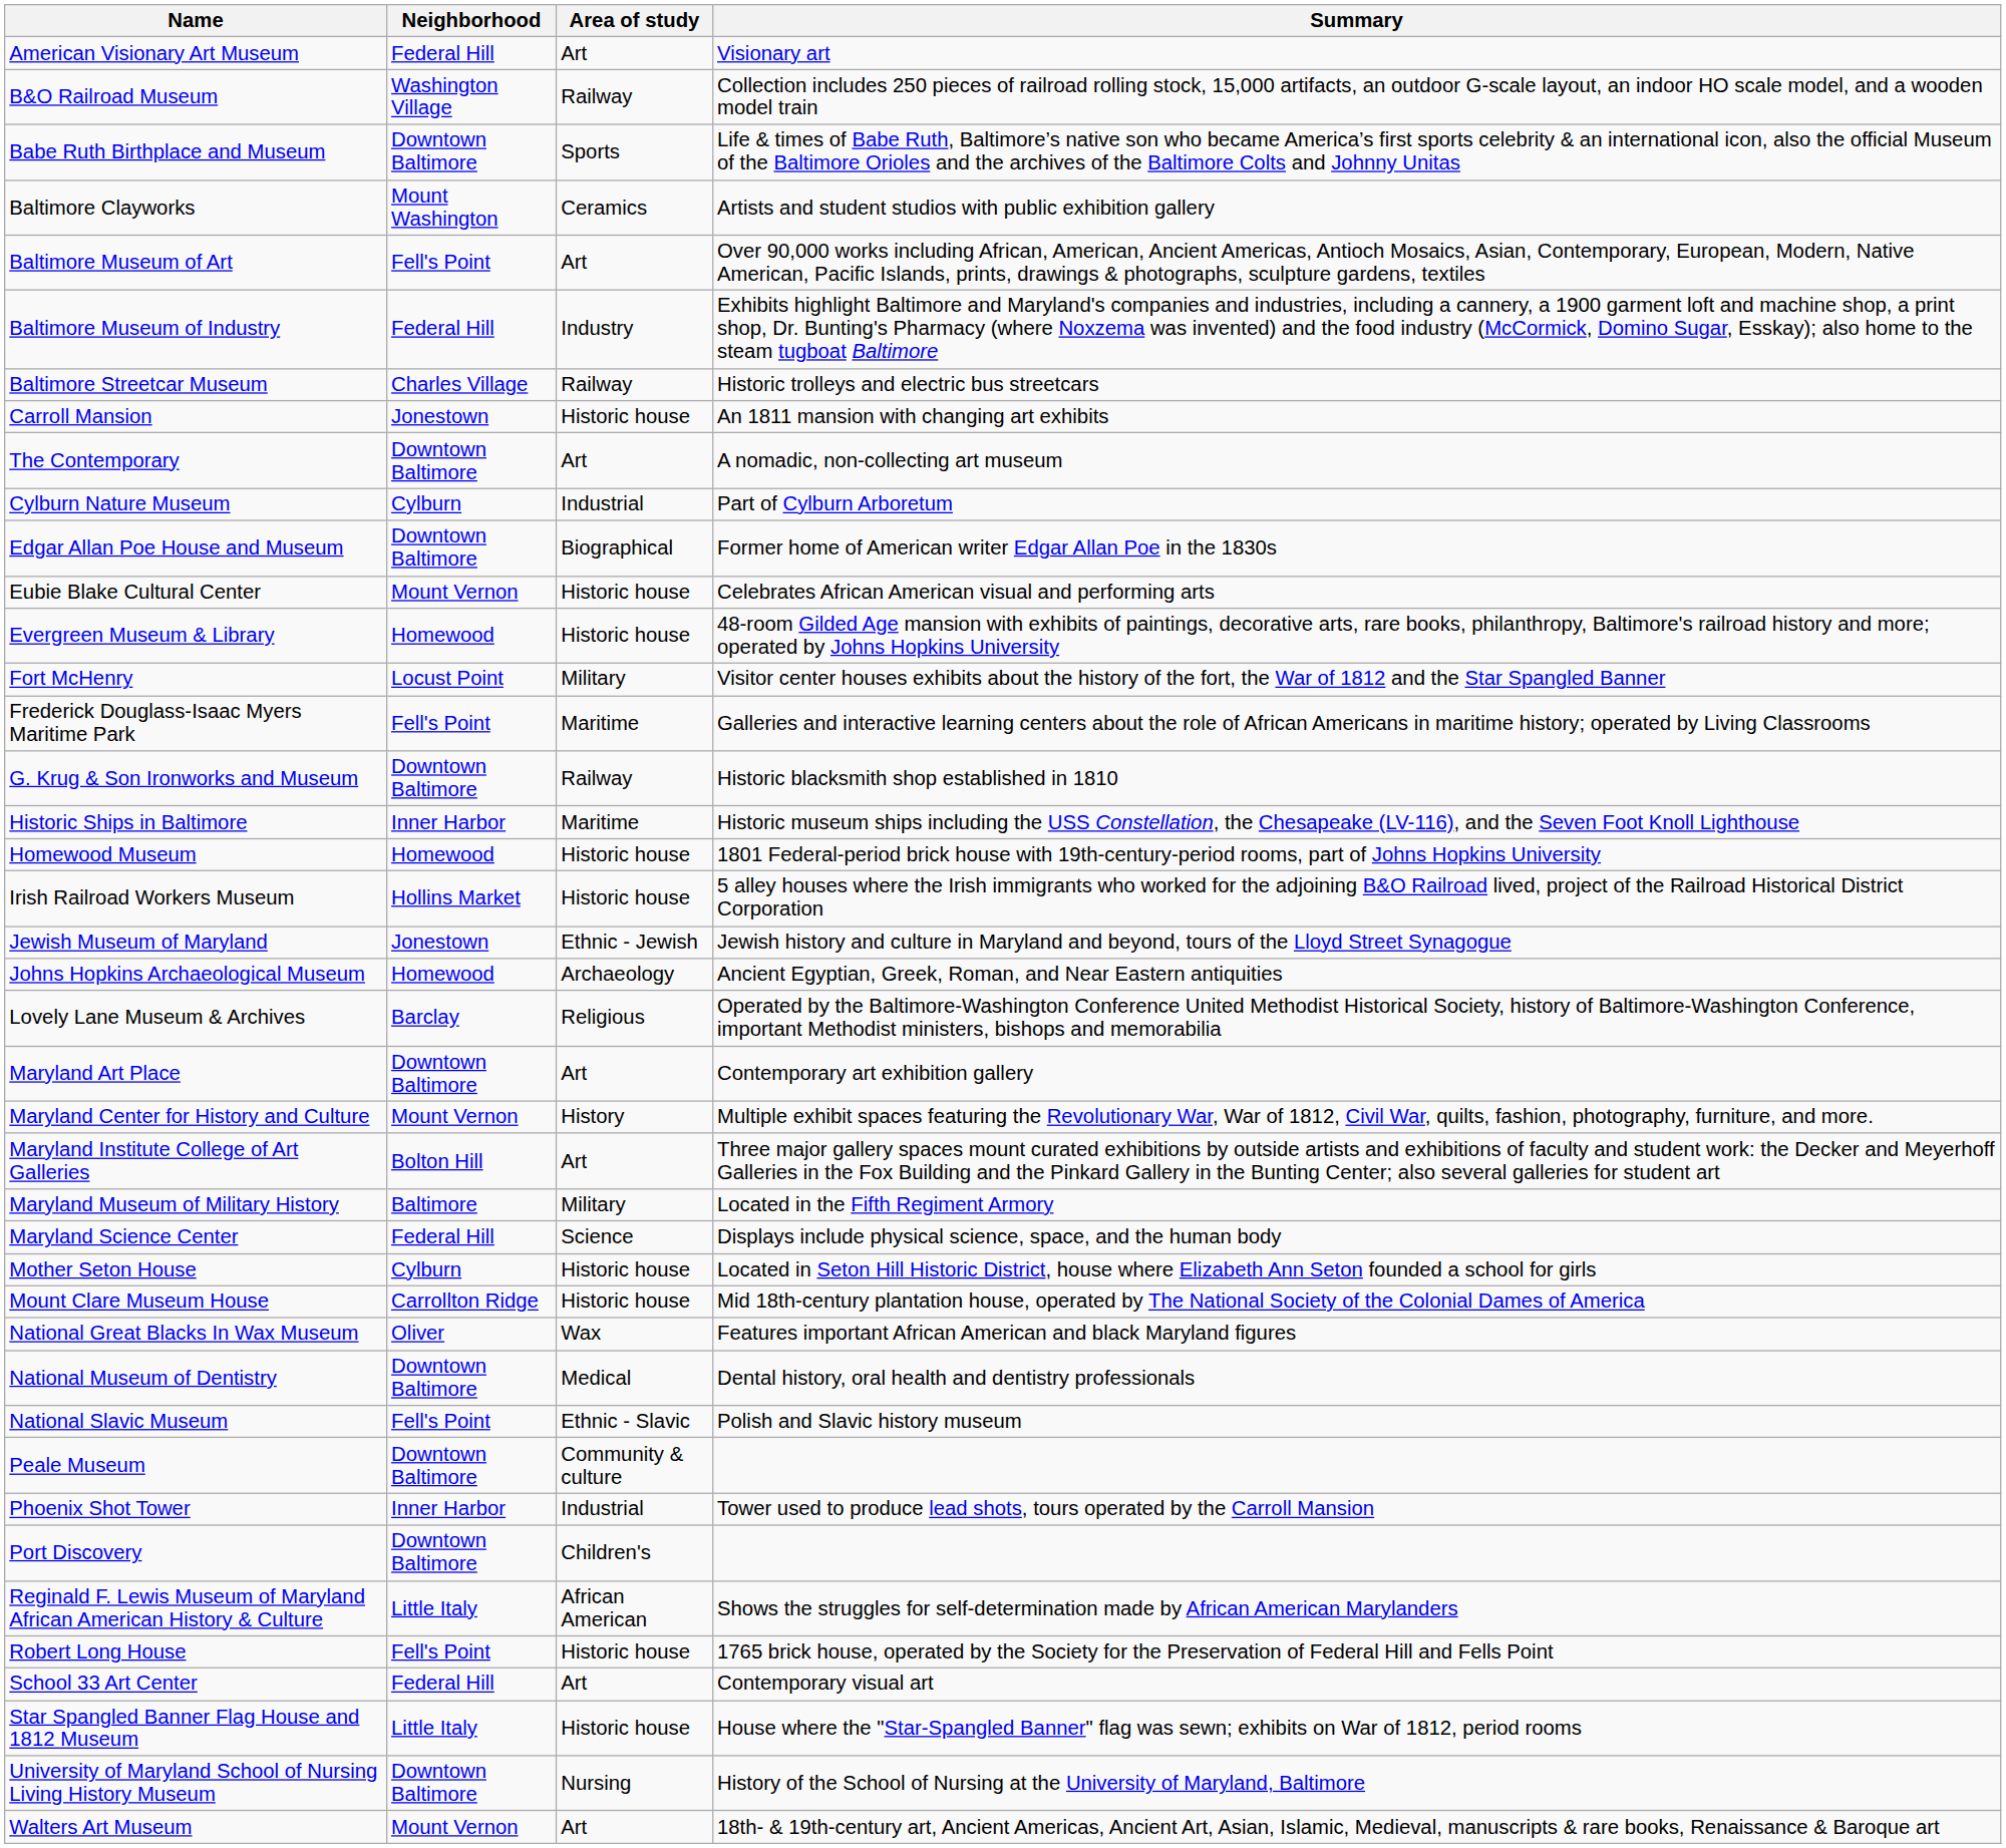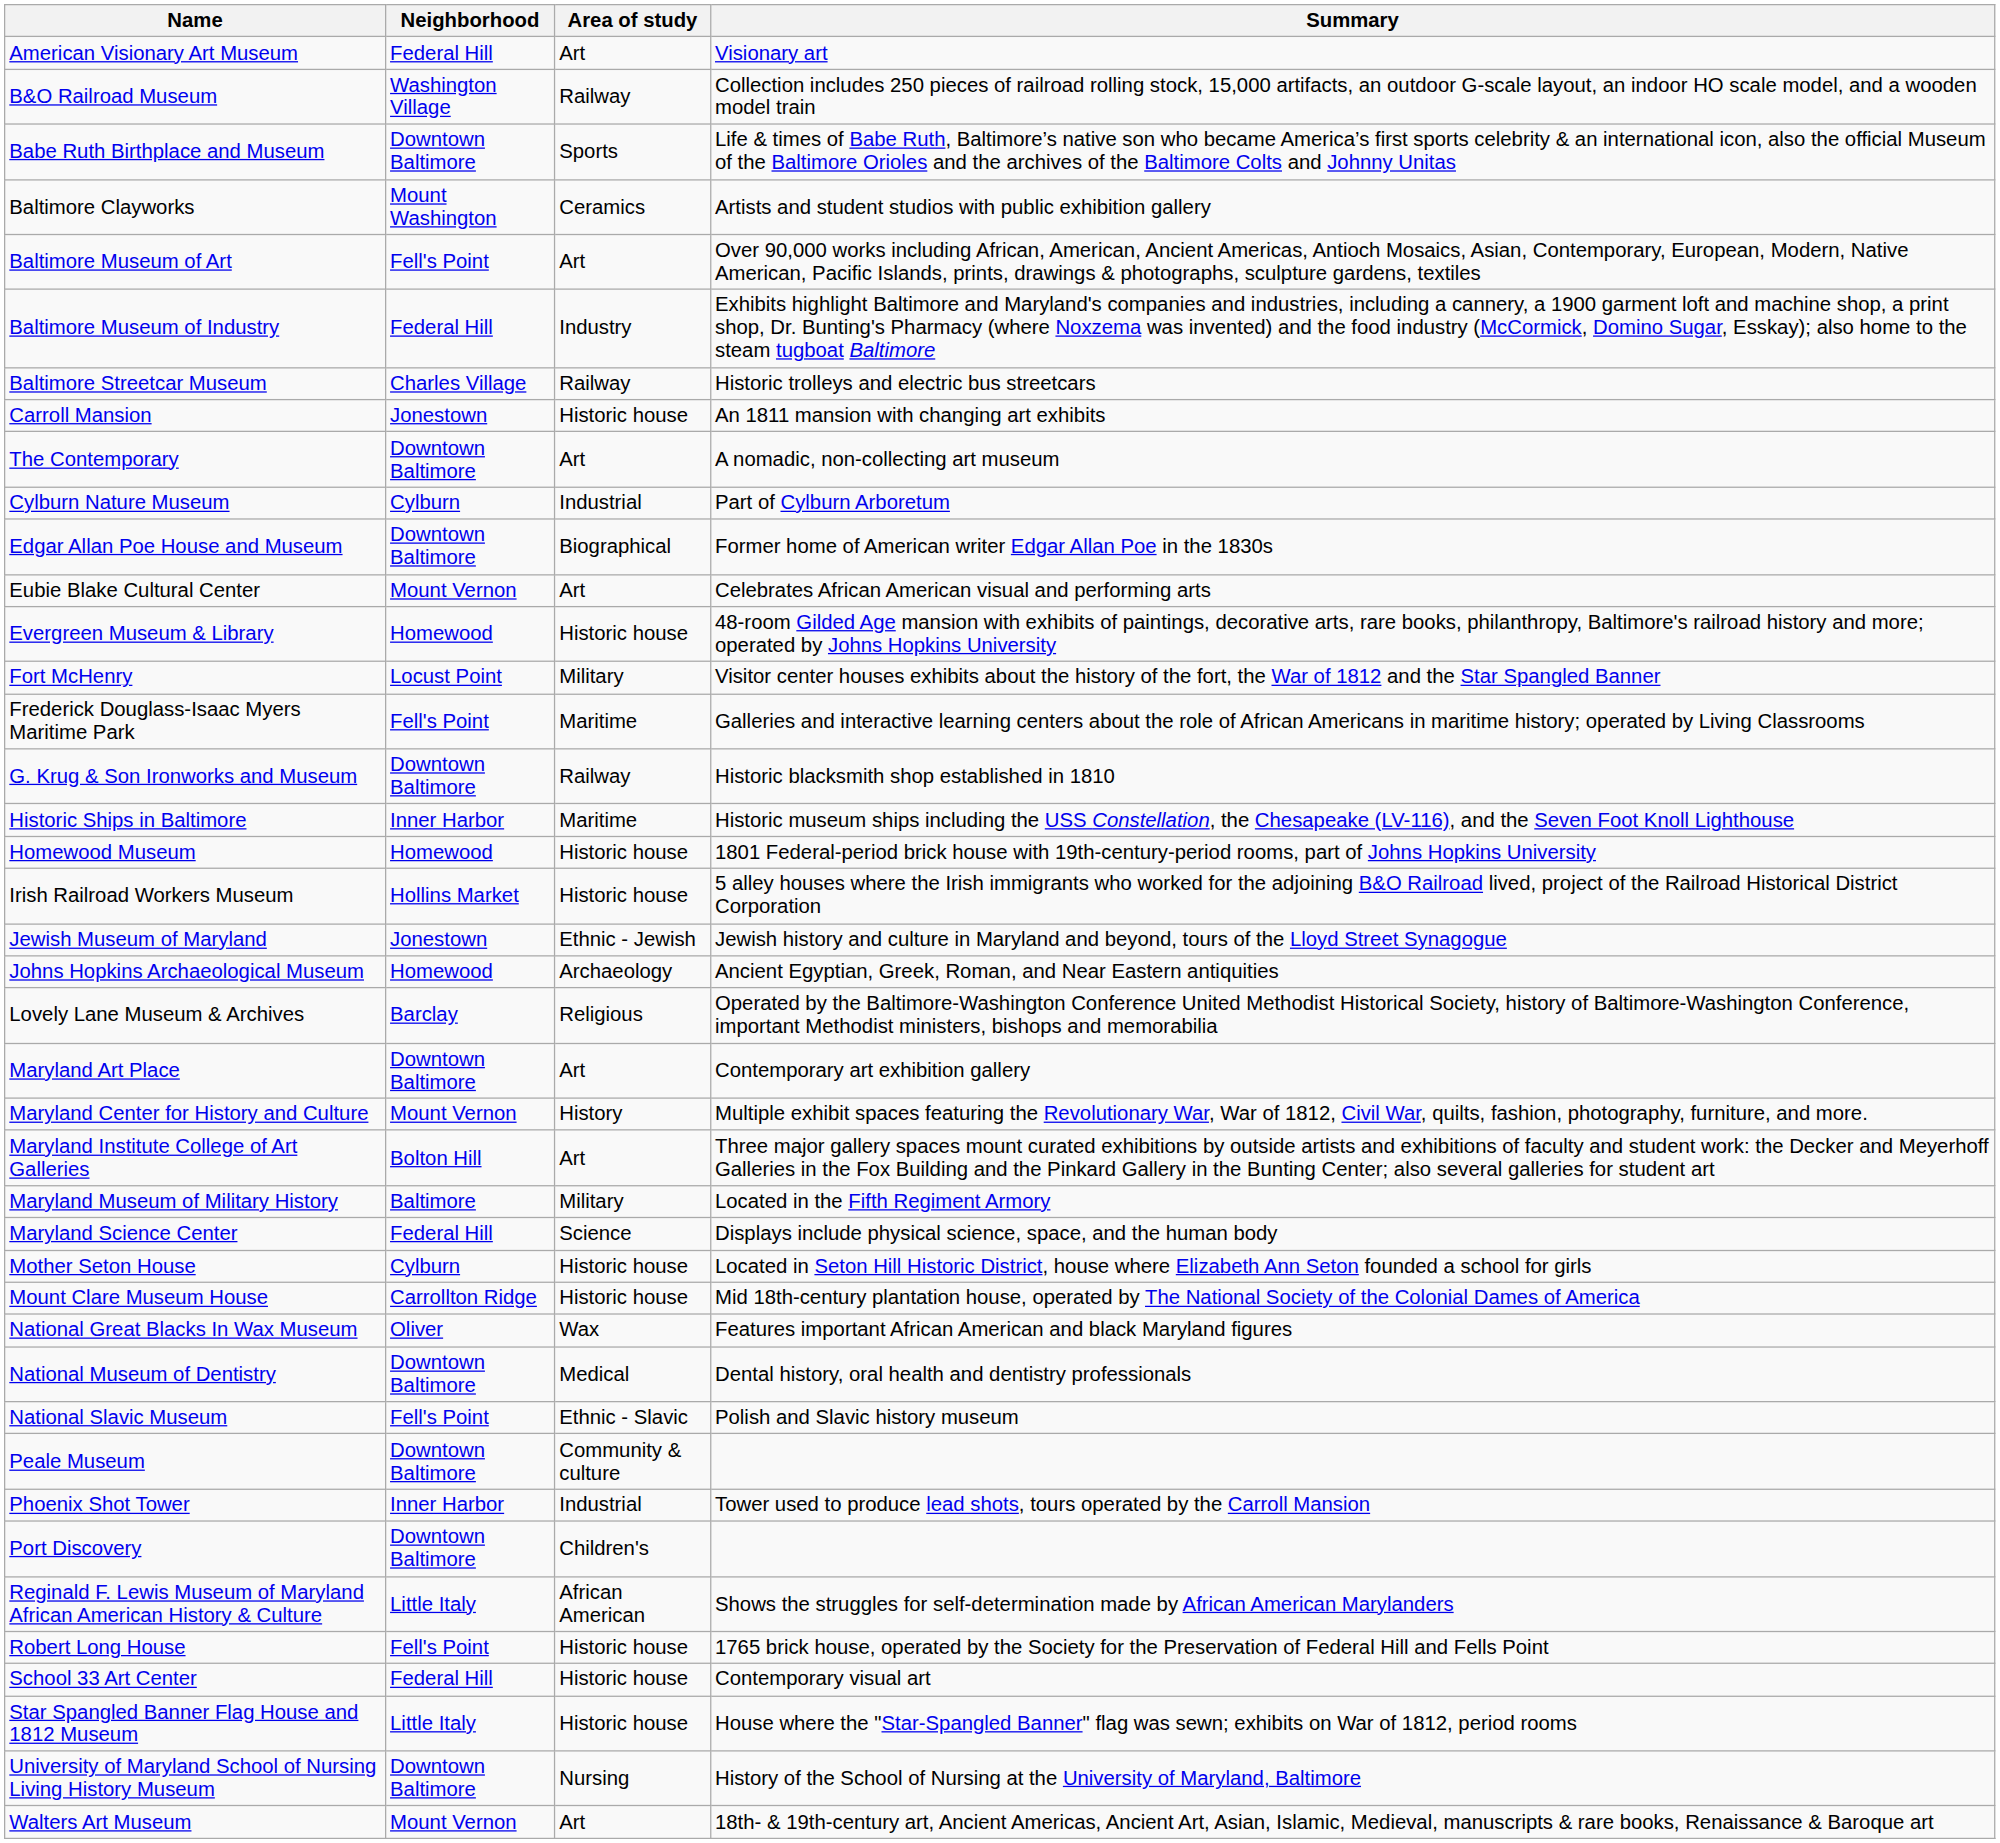 <table class="wikitable sortable">
 <tr>
 <th>Name</th>
 <th>Neighborhood</th>
 <th>Area of study</th>
 <th class="unsortable">Summary</th>
 </tr>
 <tr>
 <td><a href='#'>American Visionary Art Museum</a></td>
 <td><a href='#'>Federal Hill</a></td>
 <td>Art</td>
 <td><a href='#'>Visionary art</a></td>
 </tr>
 <tr>
 <td><a href='#'>B&O Railroad Museum</a></td>
 <td><a href='#'>Washington Village</a></td>
 <td>Railway</td>
 <td>Collection includes 250 pieces of railroad rolling stock, 15,000 artifacts, an outdoor G-scale layout, an indoor HO scale model, and a wooden model train</td>
 </tr>
 <tr>
 <td><a href='#'>Babe Ruth Birthplace and Museum</a></td>
 <td><a href='#'>Downtown Baltimore</a></td>
 <td>Sports</td>
 <td>Life & times of <a href='#'>Babe Ruth</a>, Baltimore’s native son who became America’s first sports celebrity & an international icon, also the official Museum of the <a href='#'>Baltimore Orioles</a> and the archives of the <a href='#'>Baltimore Colts</a> and <a href='#'>Johnny Unitas</a></td>
 </tr>
 <tr>
 <td>Baltimore Clayworks</td>
 <td><a href='#'>Mount Washington</a></td>
 <td>Ceramics</td>
 <td>Artists and student studios with public exhibition gallery</td>
 </tr>
 <tr>
 <td><a href='#'>Baltimore Museum of Art</a></td>
 <td><a href='#'>Fell's Point</a></td>
 <td>Art</td>
 <td>Over 90,000 works including African, American, Ancient Americas, Antioch Mosaics, Asian, Contemporary, European, Modern, Native American, Pacific Islands, prints, drawings & photographs, sculpture gardens, textiles</td>
 </tr>
 <tr>
 <td><a href='#'>Baltimore Museum of Industry</a></td>
 <td><a href='#'>Federal Hill</a></td>
 <td>Industry</td>
 <td>Exhibits highlight Baltimore and Maryland's companies and industries, including a cannery, a 1900 garment loft and machine shop, a print shop, Dr. Bunting's Pharmacy (where <a href='#'>Noxzema</a> was invented) and the food industry (<a href='#'>McCormick</a>, <a href='#'>Domino Sugar</a>, Esskay); also home to the steam <a href='#'>tugboat</a> <em><a href='#'>Baltimore</a></em></td>
 </tr>
 <tr>
 <td><a href='#'>Baltimore Streetcar Museum</a></td>
 <td><a href='#'>Charles Village</a></td>
 <td>Railway</td>
 <td>Historic trolleys and electric bus streetcars</td>
 </tr>
 <tr>
 <td><a href='#'>Carroll Mansion</a></td>
 <td><a href='#'>Jonestown</a></td>
 <td>Historic house</td>
 <td>An 1811 mansion with changing art exhibits</td>
 </tr>
 <tr>
 <td><a href='#'>The Contemporary</a></td>
 <td><a href='#'>Downtown Baltimore</a></td>
 <td>Art</td>
 <td>A nomadic, non-collecting art museum</td>
 </tr>
 <tr>
 <td><a href='#'>Cylburn Nature Museum</a></td>
 <td><a href='#'>Cylburn</a></td>
 <td>Industrial</td>
 <td>Part of <a href='#'>Cylburn Arboretum</a></td>
 </tr>
 <tr>
 <td><a href='#'>Edgar Allan Poe House and Museum</a></td>
 <td><a href='#'>Downtown Baltimore</a></td>
 <td>Biographical</td>
 <td>Former home of American writer <a href='#'>Edgar Allan Poe</a> in the 1830s</td>
 </tr>
 <tr>
 <td>Eubie Blake Cultural Center</td>
 <td><a href='#'>Mount Vernon</a></td>
-<td>Historic house</td>
+<td>Art</td>
 <td>Celebrates African American visual and performing arts </td>
 </tr>
 <tr>
 <td><a href='#'>Evergreen Museum & Library</a></td>
 <td><a href='#'>Homewood</a></td>
 <td>Historic house</td>
 <td>48-room <a href='#'>Gilded Age</a> mansion with exhibits of paintings, decorative arts, rare books, philanthropy, Baltimore's railroad history and more; operated by <a href='#'>Johns Hopkins University</a></td>
 </tr>
 <tr>
 <td><a href='#'>Fort McHenry</a></td>
 <td><a href='#'>Locust Point</a></td>
 <td>Military</td>
 <td>Visitor center houses exhibits about the history of the fort, the <a href='#'>War of 1812</a> and the <a href='#'>Star Spangled Banner</a></td>
 </tr>
 <tr>
 <td>Frederick Douglass-Isaac Myers Maritime Park</td>
 <td><a href='#'>Fell's Point</a></td>
 <td>Maritime</td>
 <td>Galleries and interactive learning centers about the role of African Americans in maritime history; operated by Living Classrooms </td>
 </tr>
 <tr>
 <td><a href='#'>G. Krug & Son Ironworks and Museum</a></td>
 <td><a href='#'>Downtown Baltimore</a></td>
 <td>Railway</td>
 <td>Historic blacksmith shop established in 1810</td>
 </tr>
 <tr>
 <td><a href='#'>Historic Ships in Baltimore</a></td>
 <td><a href='#'>Inner Harbor</a></td>
 <td>Maritime</td>
 <td>Historic museum ships including the <a href='#'>USS <em>Constellation</em></a>, the <a href='#'>Chesapeake (LV-116)</a>, and the <a href='#'>Seven Foot Knoll Lighthouse</a></td>
 </tr>
 <tr>
 <td><a href='#'>Homewood Museum</a></td>
 <td><a href='#'>Homewood</a></td>
 <td>Historic house</td>
 <td>1801 Federal-period brick house with 19th-century-period rooms, part of <a href='#'>Johns Hopkins University</a></td>
 </tr>
 <tr>
 <td>Irish Railroad Workers Museum</td>
 <td><a href='#'>Hollins Market</a></td>
 <td>Historic house</td>
 <td>5 alley houses where the Irish immigrants who worked for the adjoining <a href='#'>B&O Railroad</a> lived, project of the Railroad Historical District Corporation</td>
 </tr>
 <tr>
 <td><a href='#'>Jewish Museum of Maryland</a></td>
 <td><a href='#'>Jonestown</a></td>
 <td>Ethnic - Jewish</td>
 <td>Jewish history and culture in Maryland and beyond, tours of the <a href='#'>Lloyd Street Synagogue</a></td>
 </tr>
 <tr>
 <td><a href='#'>Johns Hopkins Archaeological Museum</a></td>
 <td><a href='#'>Homewood</a></td>
 <td>Archaeology</td>
 <td>Ancient Egyptian, Greek, Roman, and Near Eastern antiquities</td>
 </tr>
 <tr>
 <td>Lovely Lane Museum & Archives</td>
 <td><a href='#'>Barclay</a></td>
 <td>Religious</td>
 <td>Operated by the Baltimore-Washington Conference United Methodist Historical Society, history of Baltimore-Washington Conference, important Methodist ministers, bishops and memorabilia</td>
 </tr>
 <tr>
 <td><a href='#'>Maryland Art Place</a></td>
 <td><a href='#'>Downtown Baltimore</a></td>
 <td>Art</td>
 <td>Contemporary art exhibition gallery</td>
 </tr>
 <tr>
 <td><a href='#'>Maryland Center for History and Culture</a></td>
 <td><a href='#'>Mount Vernon</a></td>
 <td>History</td>
 <td>Multiple exhibit spaces featuring the <a href='#'>Revolutionary War</a>, War of 1812, <a href='#'>Civil War</a>, quilts, fashion, photography, furniture, and more.</td>
 </tr>
 <tr>
 <td><a href='#'>Maryland Institute College of Art Galleries</a></td>
 <td><a href='#'>Bolton Hill</a></td>
 <td>Art</td>
 <td>Three major gallery spaces mount curated exhibitions by outside artists and exhibitions of faculty and student work: the Decker and Meyerhoff Galleries in the Fox Building and the Pinkard Gallery in the Bunting Center; also several galleries for student art</td>
 </tr>
 <tr>
 <td><a href='#'>Maryland Museum of Military History</a></td>
 <td><a href='#'>Baltimore</a></td>
 <td>Military</td>
 <td>Located in the <a href='#'>Fifth Regiment Armory</a></td>
 </tr>
 <tr>
 <td><a href='#'>Maryland Science Center</a></td>
 <td><a href='#'>Federal Hill</a></td>
 <td>Science</td>
 <td>Displays include physical science, space, and the human body</td>
 </tr>
 <tr>
 <td><a href='#'>Mother Seton House</a></td>
 <td><a href='#'>Cylburn</a></td>
 <td>Historic house</td>
 <td>Located in <a href='#'>Seton Hill Historic District</a>, house where <a href='#'>Elizabeth Ann Seton</a> founded a school for girls</td>
 </tr>
 <tr>
 <td><a href='#'>Mount Clare Museum House</a></td>
 <td><a href='#'>Carrollton Ridge</a></td>
 <td>Historic house</td>
 <td>Mid 18th-century plantation house, operated by <a href='#'>The National Society of the Colonial Dames of America</a></td>
 </tr>
 <tr>
 <td><a href='#'>National Great Blacks In Wax Museum</a></td>
 <td><a href='#'>Oliver</a></td>
 <td>Wax</td>
 <td>Features important African American and black Maryland figures</td>
 </tr>
 <tr>
 <td><a href='#'>National Museum of Dentistry</a></td>
 <td><a href='#'>Downtown Baltimore</a></td>
 <td>Medical</td>
 <td>Dental history, oral health and dentistry professionals</td>
 </tr>
 <tr>
 <td><a href='#'>National Slavic Museum</a></td>
 <td><a href='#'>Fell's Point</a></td>
 <td>Ethnic - Slavic</td>
 <td>Polish and Slavic history museum</td>
 </tr>
 <tr>
 <td><a href='#'>Peale Museum</a></td>
 <td><a href='#'>Downtown Baltimore</a></td>
 <td>Community & culture</td>
 <td></td>
 </tr>
 <tr>
 <td><a href='#'>Phoenix Shot Tower</a></td>
 <td><a href='#'>Inner Harbor</a></td>
 <td>Industrial</td>
 <td>Tower used to produce <a href='#'>lead shots</a>, tours operated by the <a href='#'>Carroll Mansion</a></td>
 </tr>
 <tr>
 <td><a href='#'>Port Discovery</a></td>
 <td><a href='#'>Downtown Baltimore</a></td>
 <td>Children's</td>
 <td></td>
 </tr>
 <tr>
 <td><a href='#'>Reginald F. Lewis Museum of Maryland African American History & Culture</a></td>
 <td><a href='#'>Little Italy</a></td>
 <td>African American</td>
 <td>Shows the struggles for self-determination made by <a href='#'>African American Marylanders</a></td>
 </tr>
 <tr>
 <td><a href='#'>Robert Long House</a></td>
 <td><a href='#'>Fell's Point</a></td>
 <td>Historic house</td>
 <td>1765 brick house, operated by the Society for the Preservation of Federal Hill and Fells Point</td>
 </tr>
 <tr>
 <td><a href='#'>School 33 Art Center</a></td>
 <td><a href='#'>Federal Hill</a></td>
-<td>Art</td>
+<td>Historic house</td>
 <td>Contemporary visual art</td>
 </tr>
 <tr>
 <td><a href='#'>Star Spangled Banner Flag House and 1812 Museum</a></td>
 <td><a href='#'>Little Italy</a></td>
 <td>Historic house</td>
 <td>House where the "<a href='#'>Star-Spangled Banner</a>" flag was sewn; exhibits on War of 1812, period rooms</td>
 </tr>
 <tr>
 <td><a href='#'>University of Maryland School of Nursing Living History Museum</a></td>
 <td><a href='#'>Downtown Baltimore</a></td>
 <td>Nursing</td>
 <td>History of the School of Nursing at the <a href='#'>University of Maryland, Baltimore</a></td>
 </tr>
 <tr>
 <td><a href='#'>Walters Art Museum</a></td>
 <td><a href='#'>Mount Vernon</a></td>
 <td>Art</td>
 <td>18th- & 19th-century art, Ancient Americas, Ancient Art, Asian, Islamic, Medieval, manuscripts & rare books, Renaissance & Baroque art</td>
 </tr>
 <tr>
 </tr>
 </table>
